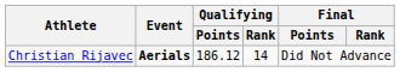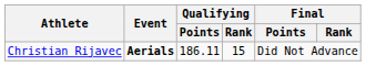 <table class="wikitable" style="font-size:90%">
 <tr>
 <th rowspan="2">Athlete</th>
 <th rowspan="2">Event</th>
 <th colspan="2">Qualifying</th>
 <th colspan="2">Final</th>
 </tr>
 <tr>
 <th>Points</th>
 <th>Rank</th>
 <th>Points</th>
 <th>Rank</th>
 </tr>
 <tr>
 <td><a href='#'>Christian Rijavec</a></td>
 <td><strong>Aerials</strong></td>
-<td align="center">186.12</td>
-<td align="center">14</td>
+<td align="center">186.11</td>
+<td align="center">15</td>
 <td align="center" colspan=2>Did Not Advance</td>
 </tr>
 </table>
